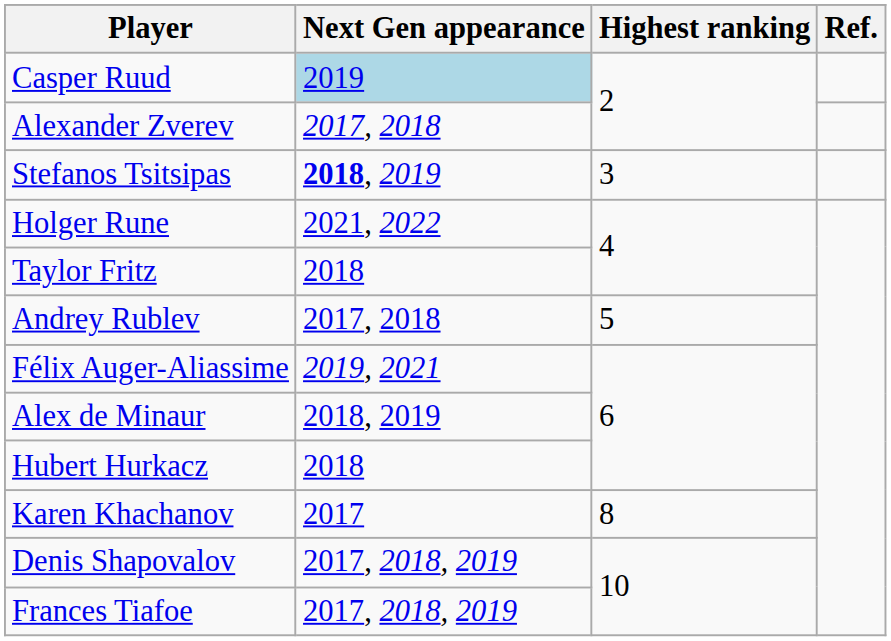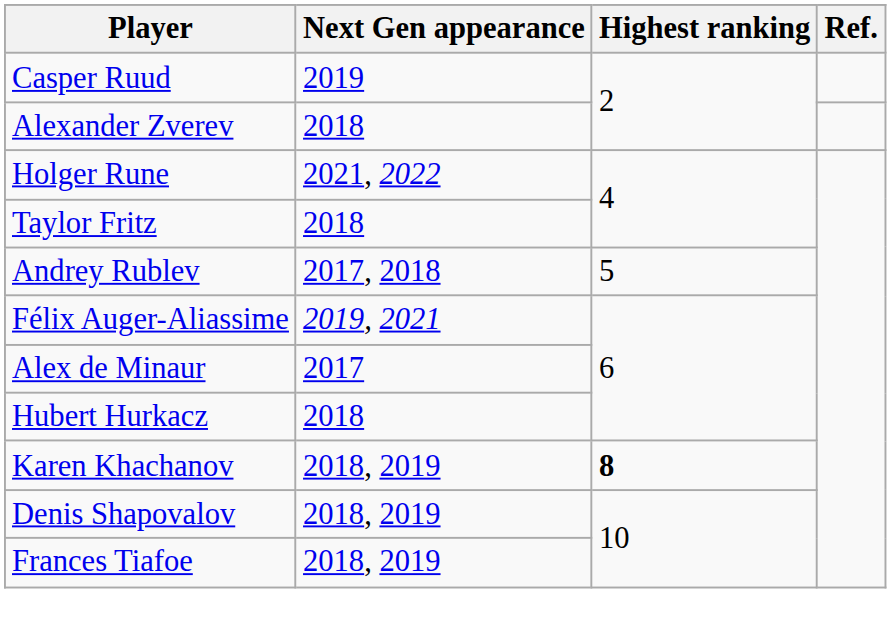 <table class="wikitable">
 <tr>
 <th>Player</th>
 <th>Next Gen appearance</th>
 <th>Highest ranking</th>
 <th>Ref.</th>
 </tr>
 <tr>
 <td> <a href='#'>Casper Ruud</a></td>
-<td style="background: lightblue;"><a href='#'>2019</a></td>
+<td><a href='#'>2019</a></td>
 <td rowspan="2">2</td>
 <td></td>
 </tr>
 <tr>
 <td> <a href='#'>Alexander Zverev</a></td>
-<td><em><a href='#'>2017</a>, <a href='#'>2018</a></em></td>
-<td></td>
-</tr>
-<tr>
-<td> <a href='#'>Stefanos Tsitsipas</a></td>
-<td><strong><a href='#'>2018</a></strong>, <em><a href='#'>2019</a></em></td>
-<td>3</td>
+<td><a href='#'>2018</a></td>
 <td></td>
 </tr>
 <tr>
 <td> <a href='#'>Holger Rune</a></td>
 <td><a href='#'>2021</a>, <em><a href='#'>2022</a></em></td>
 <td rowspan="2">4</td>
 </tr>
 <tr>
 <td> <a href='#'>Taylor Fritz</a></td>
 <td><a href='#'>2018</a></td>
 </tr>
 <tr>
 <td> <a href='#'>Andrey Rublev</a></td>
 <td><a href='#'>2017</a>, <a href='#'>2018</a></td>
 <td>5</td>
 </tr>
 <tr>
 <td> <a href='#'>Félix Auger-Aliassime</a></td>
 <td><em><a href='#'>2019</a>, <a href='#'>2021</a></em></td>
 <td rowspan="3">6</td>
 </tr>
 <tr>
 <td> <a href='#'>Alex de Minaur</a></td>
-<td><a href='#'>2018</a>, <a href='#'>2019</a></td>
+<td><a href='#'>2017</a></td>
 </tr>
 <tr>
 <td> <a href='#'>Hubert Hurkacz</a></td>
 <td><a href='#'>2018</a></td>
 </tr>
 <tr>
 <td> <a href='#'>Karen Khachanov</a></td>
-<td><a href='#'>2017</a></td>
-<td>8</td>
+<td><a href='#'>2018</a>, <a href='#'>2019</a></td>
+<td><strong>8</strong></td>
 </tr>
 <tr>
 <td> <a href='#'>Denis Shapovalov</a></td>
-<td><a href='#'>2017</a>, <em><a href='#'>2018</a>, <a href='#'>2019</a></em></td>
+<td><a href='#'>2018</a>, <a href='#'>2019</a></td>
 <td rowspan="2">10</td>
 </tr>
 <tr>
 <td> <a href='#'>Frances Tiafoe</a></td>
-<td><a href='#'>2017</a>, <em><a href='#'>2018</a>, <a href='#'>2019</a></em></td>
+<td><a href='#'>2018</a>, <a href='#'>2019</a></td>
 </tr>
 </table>
